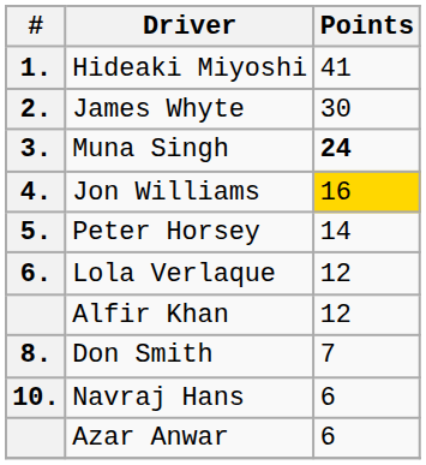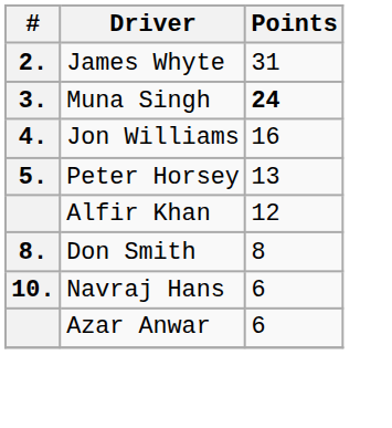 <table class="wikitable" style="font-size: 85%;">
 <tr>
 <th>#</th>
 <th>Driver</th>
 <th>Points</th>
 </tr>
 <tr>
-<th>1.</th>
-<td> Hideaki Miyoshi</td>
-<td>41</td>
-</tr>
-<tr>
 <th>2.</th>
 <td> James Whyte</td>
-<td>30</td>
+<td>31</td>
 </tr>
 <tr>
 <th>3.</th>
 <td> Muna Singh</td>
 <td><strong>24</strong></td>
 </tr>
 <tr>
 <th>4.</th>
 <td> Jon Williams</td>
-<td style="background: gold;">16</td>
+<td>16</td>
 </tr>
 <tr>
 <th>5.</th>
 <td> Peter Horsey</td>
-<td>14</td>
-</tr>
-<tr>
-<th>6.</th>
-<td> Lola Verlaque</td>
-<td>12</td>
+<td>13</td>
 </tr>
 <tr>
 <th></th>
 <td> Alfir Khan</td>
 <td>12</td>
 </tr>
 <tr>
 <th>8.</th>
 <td> Don Smith</td>
-<td>7</td>
+<td>8</td>
 </tr>
 <tr>
 <th>10.</th>
 <td> Navraj Hans</td>
 <td>6</td>
 </tr>
 <tr>
 <th></th>
 <td> Azar Anwar</td>
 <td>6</td>
 </tr>
 <tr>
 </tr>
 </table>
